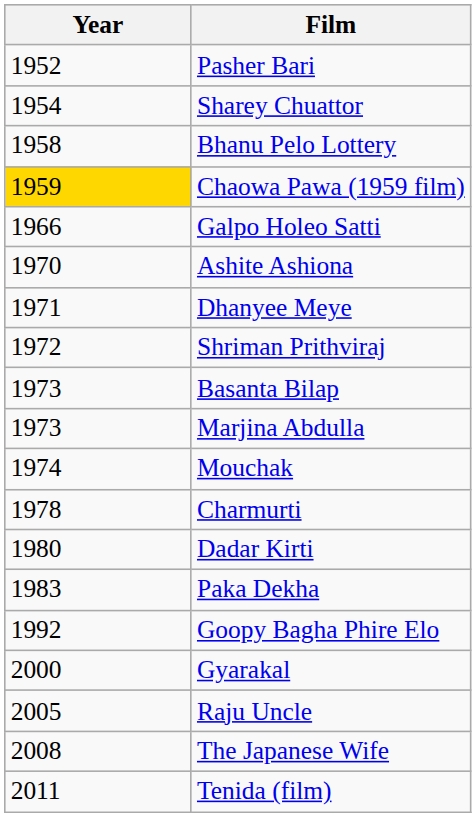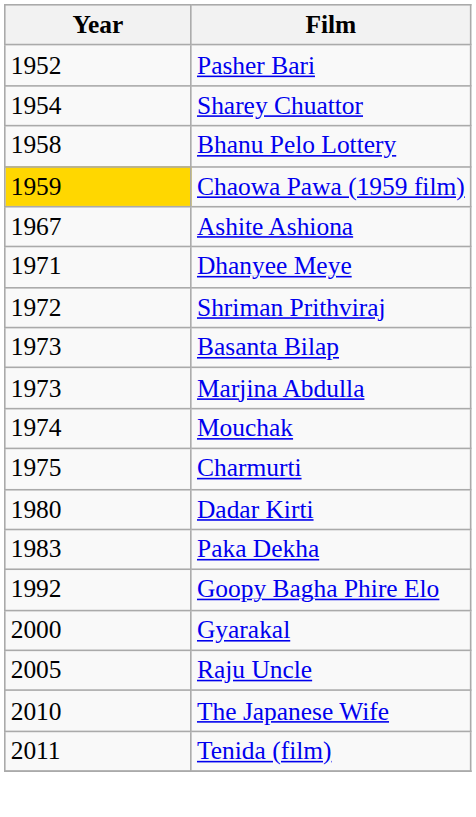 <table class="wikitable sortable">
 <tr>
 <th scope="col" width=40%><strong>Year</strong></th>
 <th scope="col" width=60%><strong>Film</strong></th>
 </tr>
 <tr>
 <td>1952</td>
 <td><a href='#'>Pasher Bari</a></td>
 </tr>
 <tr>
 <td>1954</td>
 <td><a href='#'>Sharey Chuattor</a></td>
 </tr>
 <tr>
 <td>1958</td>
 <td><a href='#'>Bhanu Pelo Lottery</a></td>
 </tr>
 <tr>
 <td style="background: gold;">1959</td>
 <td><a href='#'>Chaowa Pawa (1959 film)</a></td>
 </tr>
 <tr>
-<td>1966</td>
-<td><a href='#'>Galpo Holeo Satti</a></td>
-</tr>
-<tr>
-<td>1970</td>
+<td>1967</td>
 <td><a href='#'>Ashite Ashiona</a></td>
 </tr>
 <tr>
 <td>1971</td>
 <td><a href='#'>Dhanyee Meye</a></td>
 </tr>
 <tr>
 <td>1972</td>
 <td><a href='#'>Shriman Prithviraj</a></td>
 </tr>
 <tr>
 <td>1973</td>
 <td><a href='#'>Basanta Bilap</a></td>
 </tr>
 <tr>
 <td>1973</td>
 <td><a href='#'>Marjina Abdulla</a></td>
 </tr>
 <tr>
 <td>1974</td>
 <td><a href='#'>Mouchak</a></td>
 </tr>
 <tr>
-<td>1978</td>
+<td>1975</td>
 <td><a href='#'>Charmurti</a></td>
 </tr>
 <tr>
 <td>1980</td>
 <td><a href='#'>Dadar Kirti</a></td>
 </tr>
 <tr>
 <td>1983</td>
 <td><a href='#'>Paka Dekha</a></td>
 </tr>
 <tr>
 <td>1992</td>
 <td><a href='#'>Goopy Bagha Phire Elo</a></td>
 </tr>
 <tr>
 <td>2000</td>
 <td><a href='#'>Gyarakal</a></td>
 </tr>
 <tr>
 <td>2005</td>
 <td><a href='#'>Raju Uncle</a></td>
 </tr>
 <tr>
-<td>2008</td>
+<td>2010</td>
 <td><a href='#'>The Japanese Wife</a></td>
 </tr>
 <tr>
 <td>2011</td>
 <td><a href='#'>Tenida (film)</a></td>
 </tr>
 <tr>
 </tr>
 </table>
